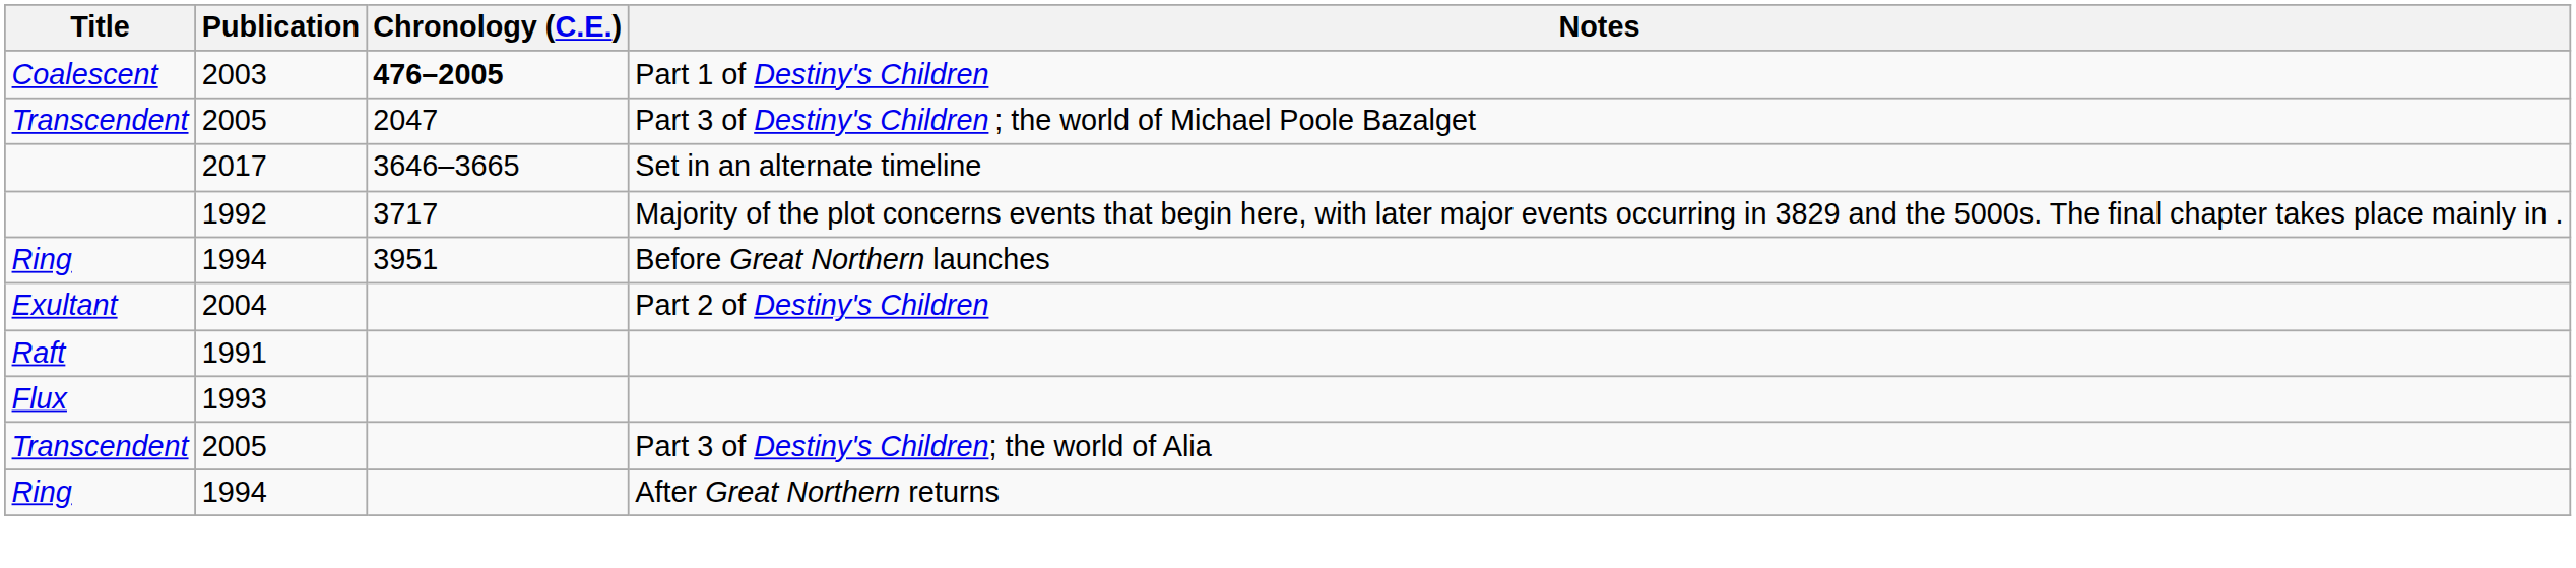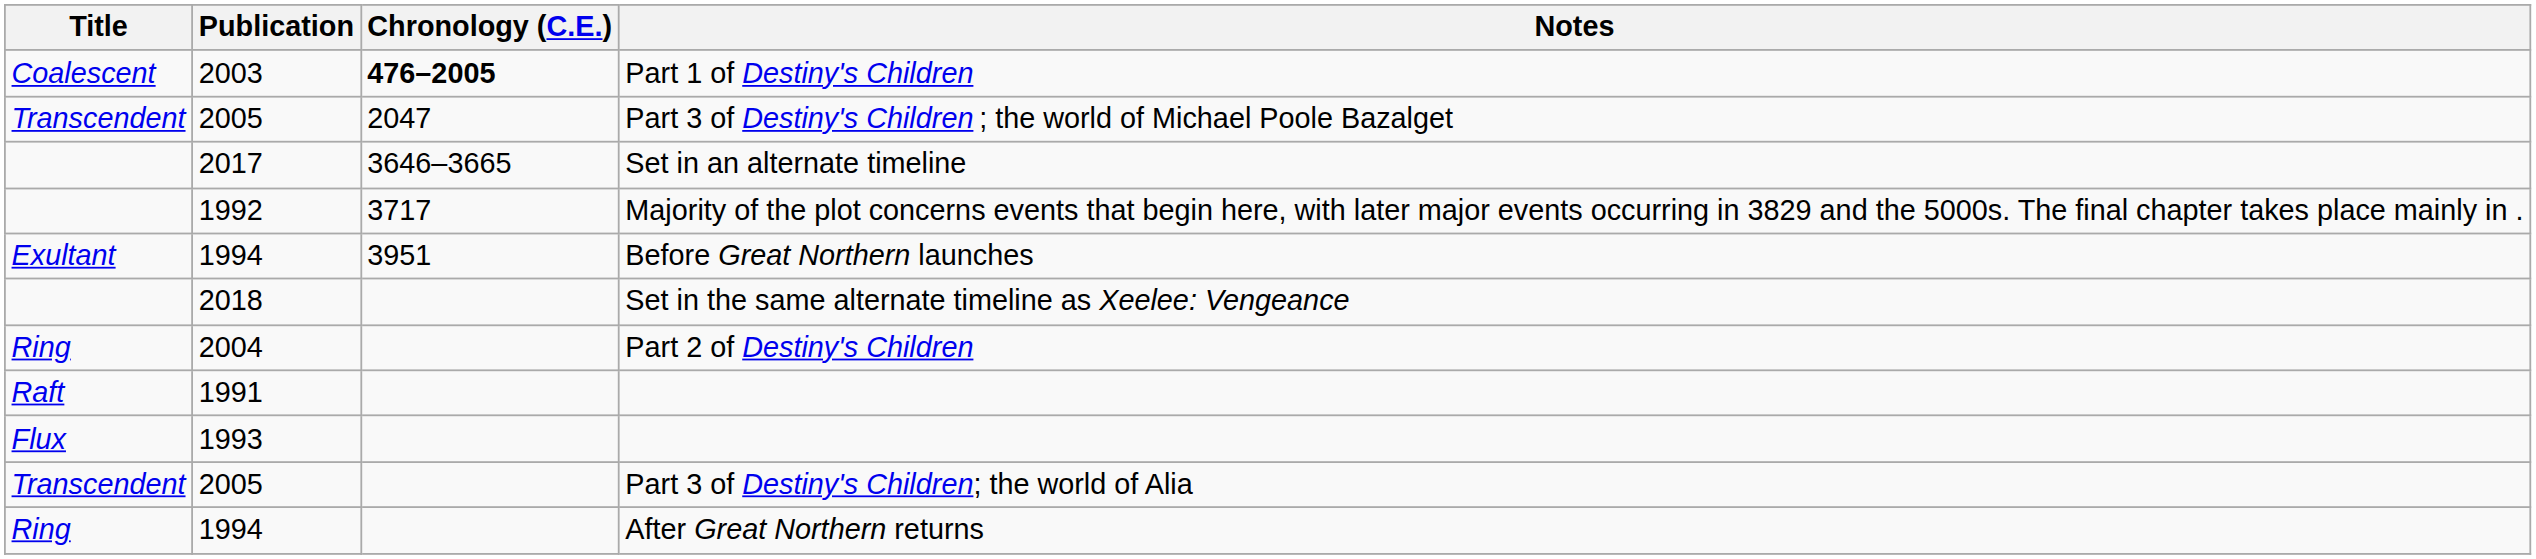 <table class="wikitable">
 <tr>
 <th>Title</th>
 <th>Publication</th>
 <th>Chronology (<a href='#'>C.E.</a>)</th>
 <th>Notes</th>
 </tr>
 <tr>
 <td><em><a href='#'>Coalescent</a></em></td>
 <td>2003</td>
 <td><strong>476–2005</strong></td>
 <td>Part 1 of <em><a href='#'>Destiny's Children</a></em></td>
 </tr>
 <tr>
 <td><em><a href='#'>Transcendent</a></em></td>
 <td>2005</td>
 <td>2047</td>
 <td>Part 3 of <em><a href='#'>Destiny's Children</a></em> ; the world of Michael Poole Bazalget</td>
 </tr>
 <tr>
 <td><em></em></td>
 <td>2017</td>
 <td>3646–3665</td>
 <td>Set in an alternate timeline</td>
 </tr>
 <tr>
 <td><em></em></td>
 <td>1992</td>
 <td>3717</td>
 <td>Majority of the plot concerns events that begin here, with later major events occurring in 3829 and the 5000s.  The final chapter takes place mainly in .</td>
 </tr>
 <tr>
-<td><em><a href='#'>Ring</a></em></td>
+<td><em><a href='#'>Exultant</a></em></td>
 <td>1994</td>
 <td>3951</td>
 <td>Before <em>Great Northern</em> launches</td>
 </tr>
 <tr>
-<td><em><a href='#'>Exultant</a></em></td>
+<td><em></em></td>
+<td>2018</td>
+<td></td>
+<td>Set in the same alternate timeline as <em>Xeelee: Vengeance</em></td>
+</tr>
+<tr>
+<td><em><a href='#'>Ring</a></em></td>
 <td>2004</td>
 <td></td>
 <td>Part 2 of <em><a href='#'>Destiny's Children</a></em></td>
 </tr>
 <tr>
 <td><em><a href='#'>Raft</a></em></td>
 <td>1991</td>
 <td></td>
 <td></td>
 </tr>
 <tr>
 <td><em><a href='#'>Flux</a></em></td>
 <td>1993</td>
 <td></td>
 <td></td>
 </tr>
 <tr>
 <td><em><a href='#'>Transcendent</a></em></td>
 <td>2005</td>
 <td></td>
 <td>Part 3 of <em><a href='#'>Destiny's Children</a></em>; the world of Alia</td>
 </tr>
 <tr>
 <td><em><a href='#'>Ring</a></em></td>
 <td>1994</td>
 <td></td>
 <td>After <em>Great Northern</em> returns</td>
 </tr>
 </table>
